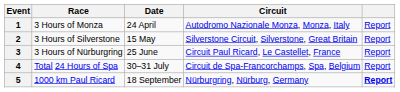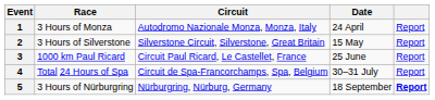 <table class="wikitable" style="font-size: 85%;">
 <tr>
 <th>Event</th>
 <th>Race</th>
+<th>Circuit</th>
 <th>Date</th>
-<th>Circuit</th>
 <th class="unsortable"></th>
 </tr>
 <tr>
 <th>1</th>
 <td>3 Hours of Monza</td>
+<td> <a href='#'>Autodromo Nazionale Monza</a>, <a href='#'>Monza</a>, <a href='#'>Italy</a></td>
 <td>24 April</td>
-<td> <a href='#'>Autodromo Nazionale Monza</a>, <a href='#'>Monza</a>, <a href='#'>Italy</a></td>
 <td><a href='#'>Report</a></td>
 </tr>
 <tr>
 <th>2</th>
 <td>3 Hours of Silverstone</td>
+<td> <a href='#'>Silverstone Circuit</a>, <a href='#'>Silverstone</a>, <a href='#'>Great Britain</a></td>
 <td>15 May</td>
-<td> <a href='#'>Silverstone Circuit</a>, <a href='#'>Silverstone</a>, <a href='#'>Great Britain</a></td>
 <td><a href='#'>Report</a></td>
 </tr>
 <tr>
 <th>3</th>
-<td>3 Hours of Nürburgring</td>
+<td><a href='#'>1000 km Paul Ricard</a></td>
+<td> <a href='#'>Circuit Paul Ricard</a>, <a href='#'>Le Castellet</a>, <a href='#'>France</a></td>
 <td>25 June</td>
-<td> <a href='#'>Circuit Paul Ricard</a>, <a href='#'>Le Castellet</a>, <a href='#'>France</a></td>
 <td><a href='#'>Report</a></td>
 </tr>
 <tr>
 <th>4</th>
 <td><a href='#'>Total</a> <a href='#'>24 Hours of Spa</a></td>
+<td> <a href='#'>Circuit de Spa-Francorchamps</a>, <a href='#'>Spa</a>, <a href='#'>Belgium</a></td>
 <td>30–31 July</td>
-<td> <a href='#'>Circuit de Spa-Francorchamps</a>, <a href='#'>Spa</a>, <a href='#'>Belgium</a></td>
 <td><a href='#'>Report</a></td>
 </tr>
 <tr>
 <th>5</th>
-<td><a href='#'>1000 km Paul Ricard</a></td>
+<td>3 Hours of Nürburgring</td>
+<td> <a href='#'>Nürburgring</a>, <a href='#'>Nürburg</a>, <a href='#'>Germany</a></td>
 <td>18 September</td>
-<td> <a href='#'>Nürburgring</a>, <a href='#'>Nürburg</a>, <a href='#'>Germany</a></td>
 <td><strong><a href='#'>Report</a></strong></td>
 </tr>
 </table>
